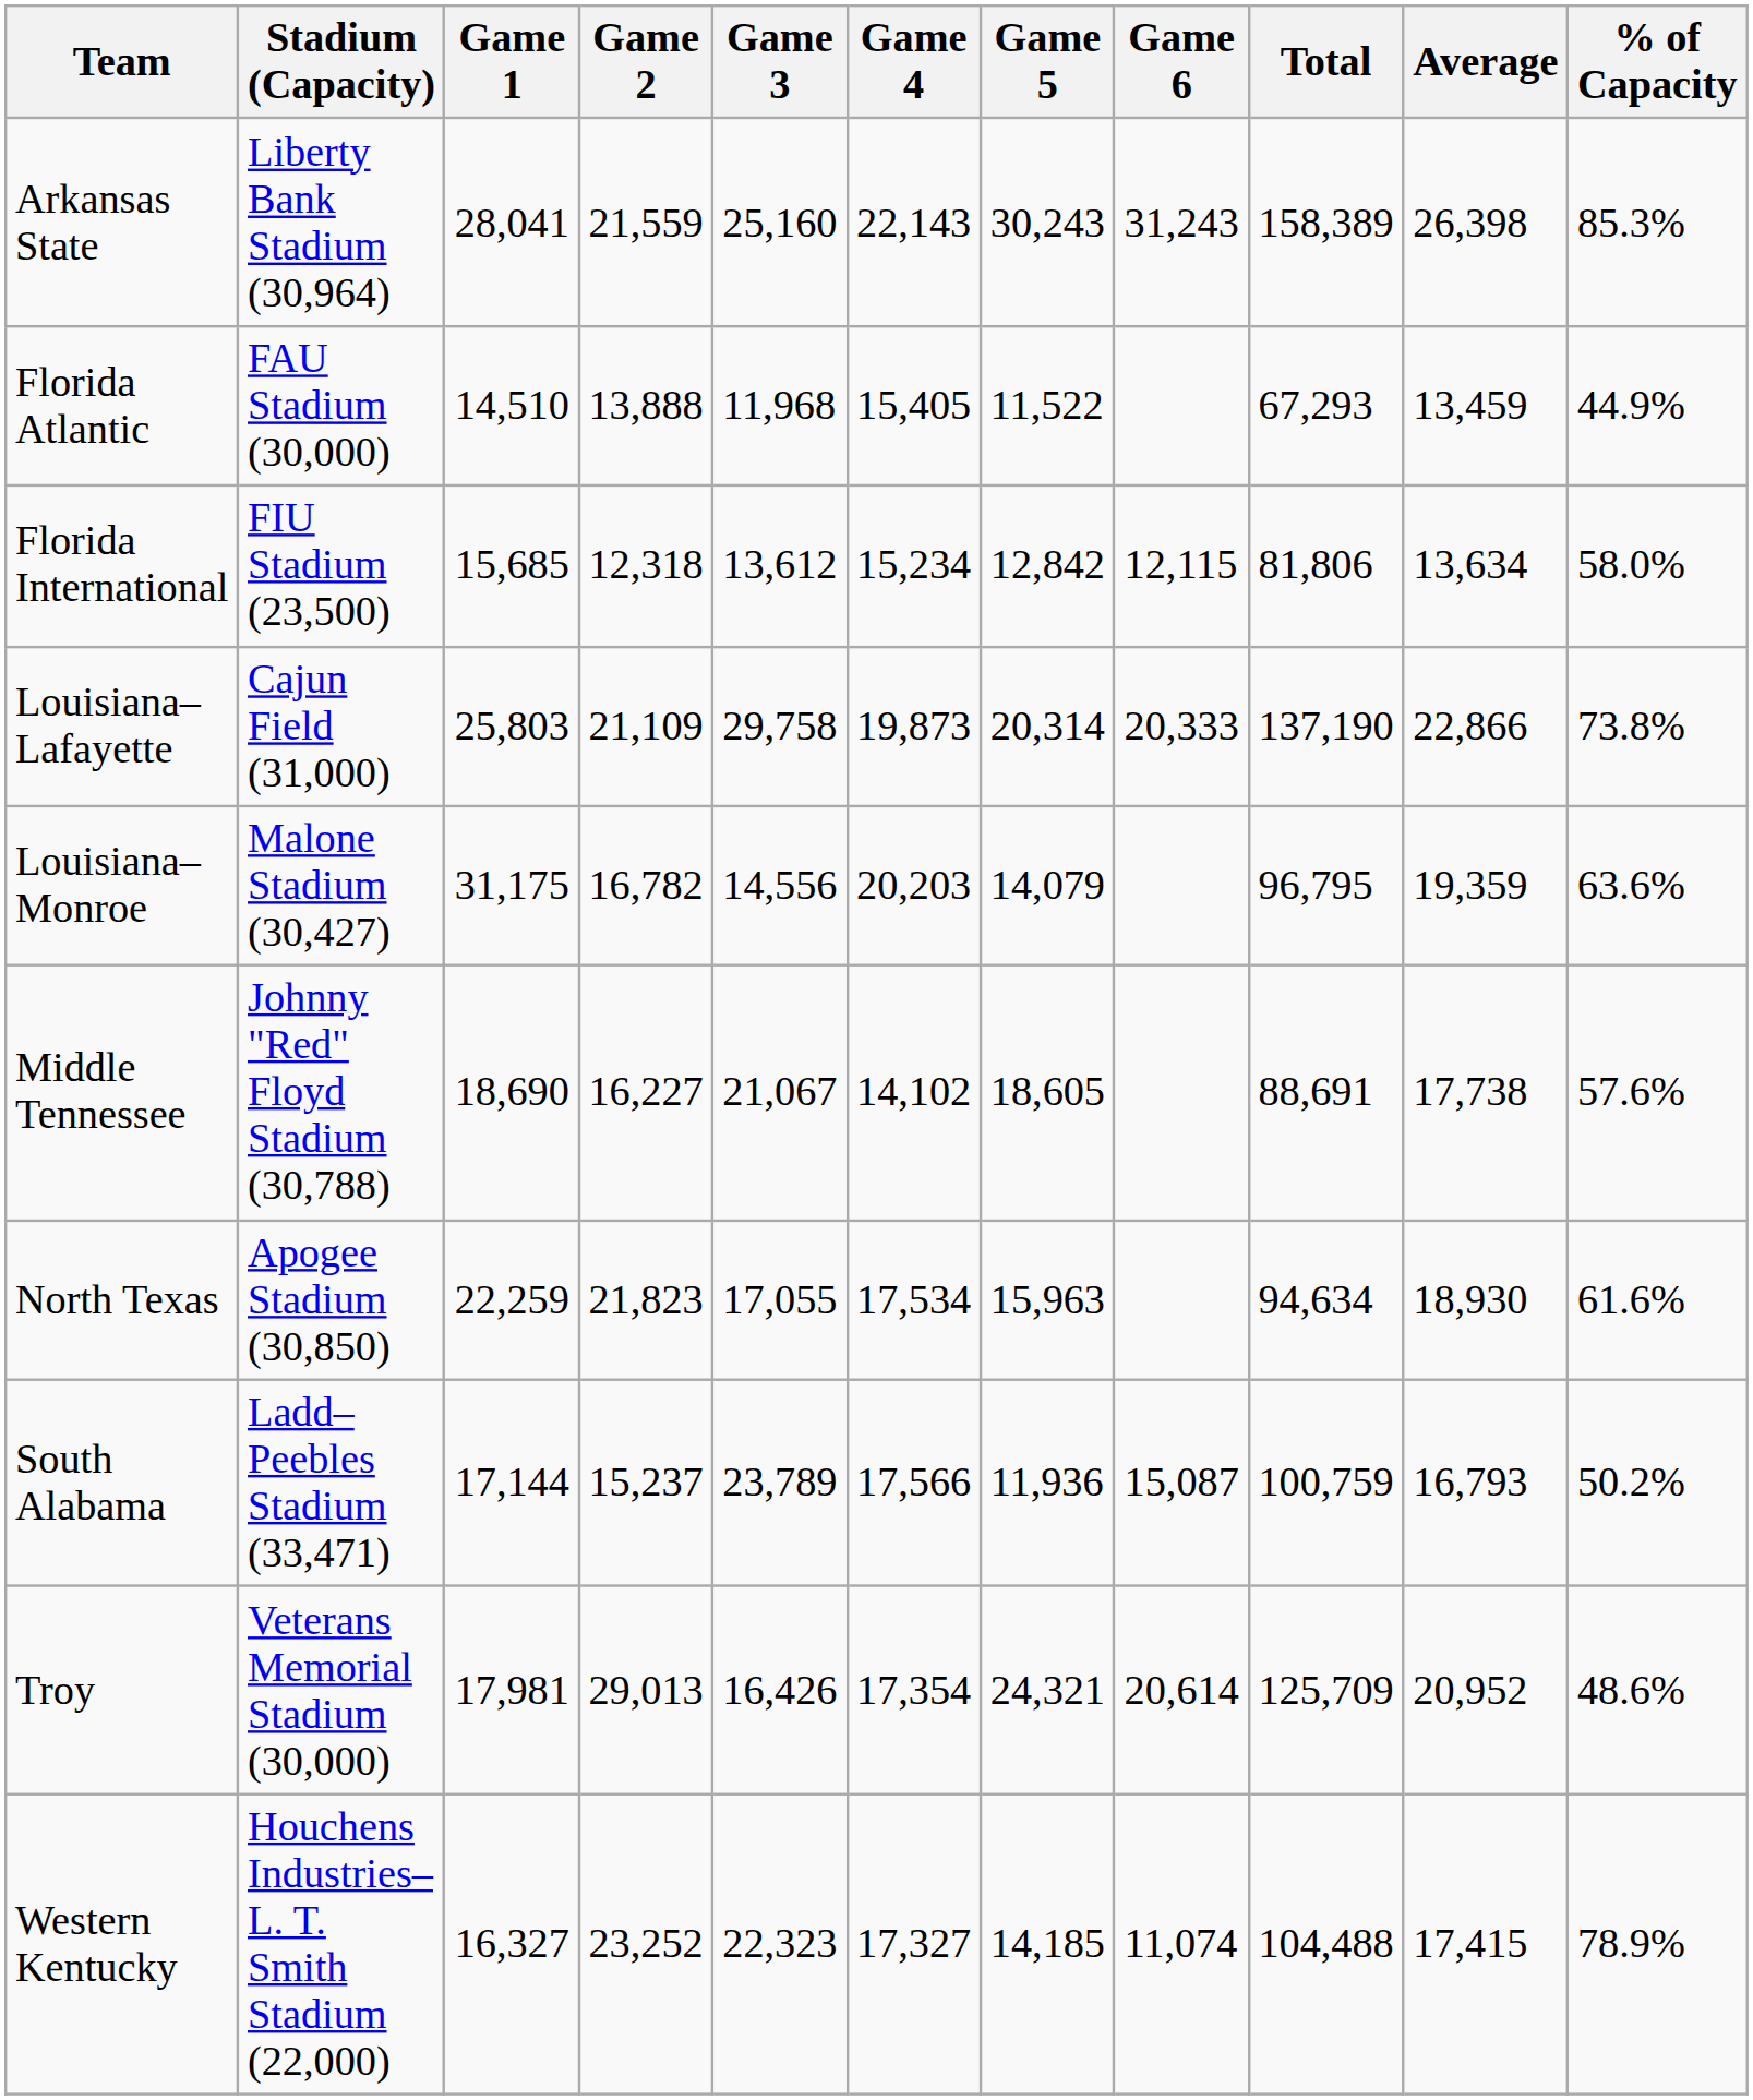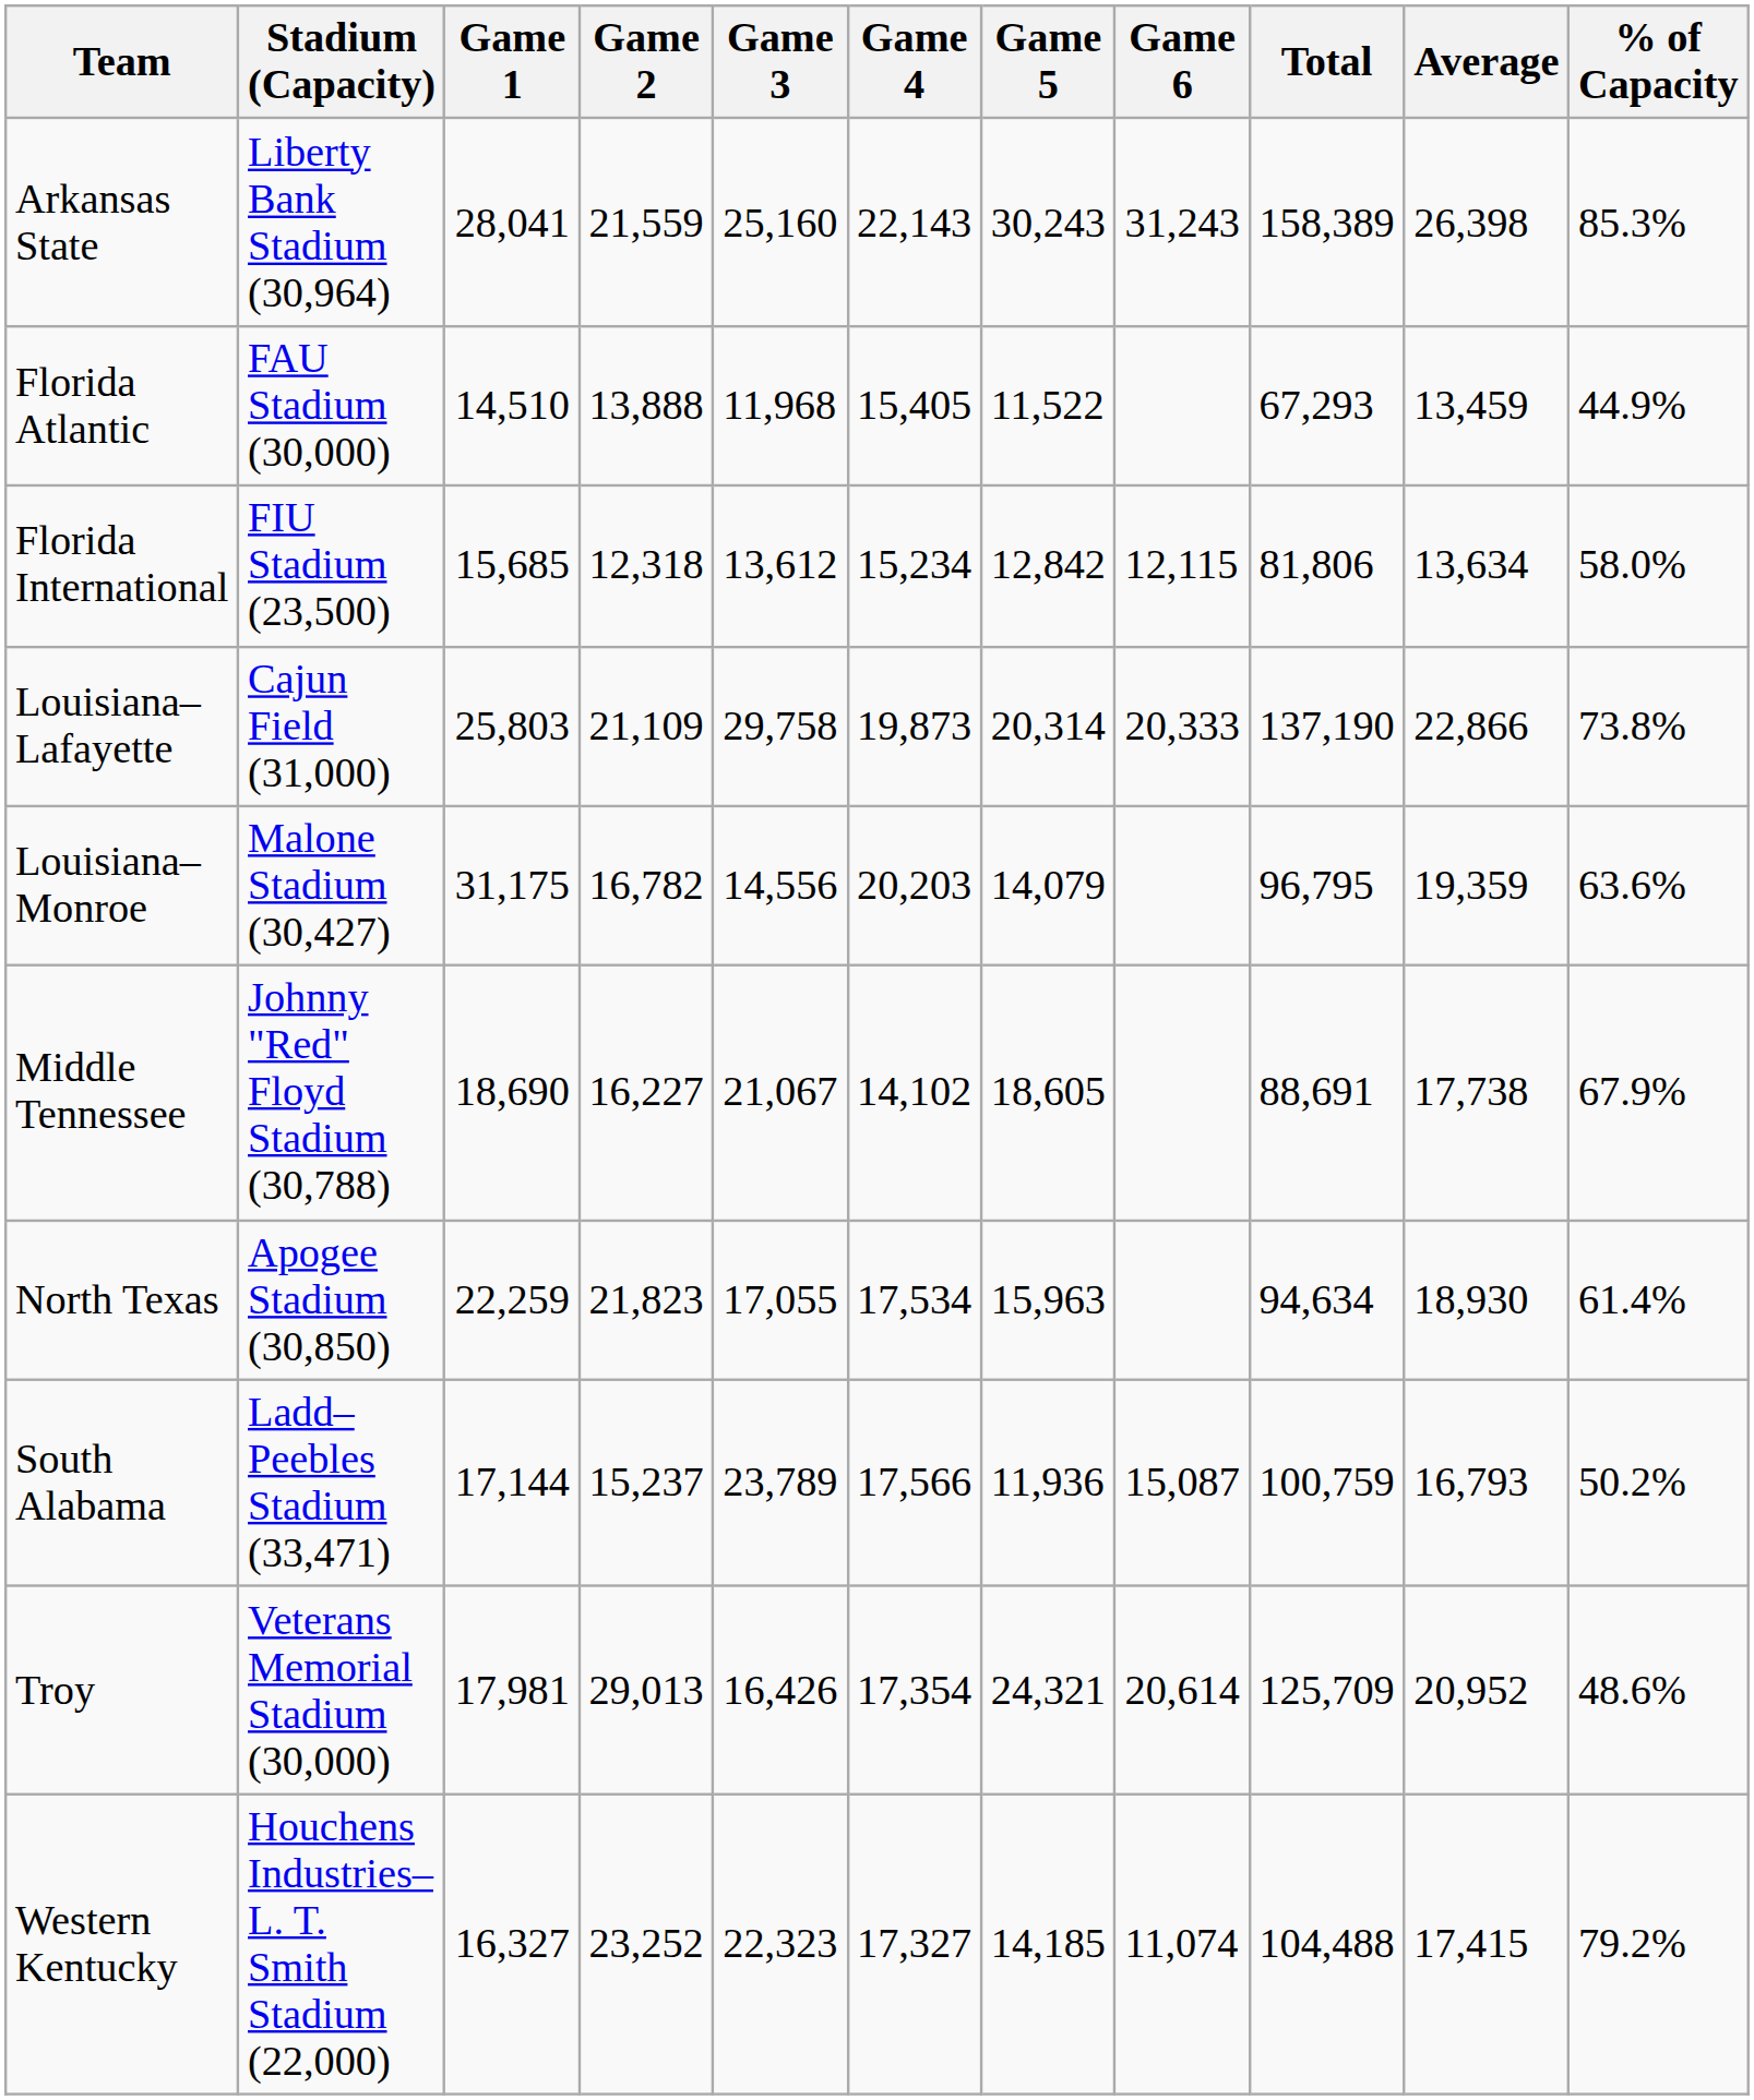 <table class="wikitable sortable">
 <tr>
 <th>Team</th>
 <th>Stadium (Capacity)</th>
 <th>Game 1</th>
 <th>Game 2</th>
 <th>Game 3</th>
 <th>Game 4</th>
 <th>Game 5</th>
 <th>Game 6</th>
 <th>Total</th>
 <th>Average</th>
 <th>% of Capacity</th>
 </tr>
 <tr>
 <td>Arkansas State</td>
 <td><a href='#'>Liberty Bank Stadium</a> (30,964)</td>
 <td>28,041</td>
 <td>21,559</td>
 <td>25,160</td>
 <td>22,143</td>
 <td>30,243</td>
 <td>31,243</td>
 <td>158,389</td>
 <td>26,398</td>
 <td>85.3%</td>
 </tr>
 <tr>
 <td>Florida Atlantic</td>
 <td><a href='#'>FAU Stadium</a> (30,000)</td>
 <td>14,510</td>
 <td>13,888</td>
 <td>11,968</td>
 <td>15,405</td>
 <td>11,522</td>
 <td></td>
 <td>67,293</td>
 <td>13,459</td>
 <td>44.9%</td>
 </tr>
 <tr>
 <td>Florida International</td>
 <td><a href='#'>FIU Stadium</a> (23,500)</td>
 <td>15,685</td>
 <td>12,318</td>
 <td>13,612</td>
 <td>15,234</td>
 <td>12,842</td>
 <td>12,115</td>
 <td>81,806</td>
 <td>13,634</td>
 <td>58.0%</td>
 </tr>
 <tr>
 <td>Louisiana–Lafayette</td>
 <td><a href='#'>Cajun Field</a> (31,000)</td>
 <td>25,803</td>
 <td>21,109</td>
 <td>29,758</td>
 <td>19,873</td>
 <td>20,314</td>
 <td>20,333</td>
 <td>137,190</td>
 <td>22,866</td>
 <td>73.8%</td>
 </tr>
 <tr>
 <td>Louisiana–Monroe</td>
 <td><a href='#'>Malone Stadium</a> (30,427)</td>
 <td>31,175</td>
 <td>16,782</td>
 <td>14,556</td>
 <td>20,203</td>
 <td>14,079</td>
 <td></td>
 <td>96,795</td>
 <td>19,359</td>
 <td>63.6%</td>
 </tr>
 <tr>
 <td>Middle Tennessee</td>
 <td><a href='#'>Johnny "Red" Floyd Stadium</a> (30,788)</td>
 <td>18,690</td>
 <td>16,227</td>
 <td>21,067</td>
 <td>14,102</td>
 <td>18,605</td>
 <td></td>
 <td>88,691</td>
 <td>17,738</td>
-<td>57.6%</td>
+<td>67.9%</td>
 </tr>
 <tr>
 <td>North Texas</td>
 <td><a href='#'>Apogee Stadium</a> (30,850)</td>
 <td>22,259</td>
 <td>21,823</td>
 <td>17,055</td>
 <td>17,534</td>
 <td>15,963</td>
 <td></td>
 <td>94,634</td>
 <td>18,930</td>
-<td>61.6%</td>
+<td>61.4%</td>
 </tr>
 <tr>
 <td>South Alabama</td>
 <td><a href='#'>Ladd–Peebles Stadium</a> (33,471)</td>
 <td>17,144</td>
 <td>15,237</td>
 <td>23,789</td>
 <td>17,566</td>
 <td>11,936</td>
 <td>15,087</td>
 <td>100,759</td>
 <td>16,793</td>
 <td>50.2%</td>
 </tr>
 <tr>
 <td>Troy</td>
 <td><a href='#'>Veterans Memorial Stadium</a> (30,000)</td>
 <td>17,981</td>
 <td>29,013</td>
 <td>16,426</td>
 <td>17,354</td>
 <td>24,321</td>
 <td>20,614</td>
 <td>125,709</td>
 <td>20,952</td>
 <td>48.6%</td>
 </tr>
 <tr>
 <td>Western Kentucky</td>
 <td><a href='#'>Houchens Industries–L. T. Smith Stadium</a> (22,000)</td>
 <td>16,327</td>
 <td>23,252</td>
 <td>22,323</td>
 <td>17,327</td>
 <td>14,185</td>
 <td>11,074</td>
 <td>104,488</td>
 <td>17,415</td>
-<td>78.9%</td>
+<td>79.2%</td>
 </tr>
 </table>
